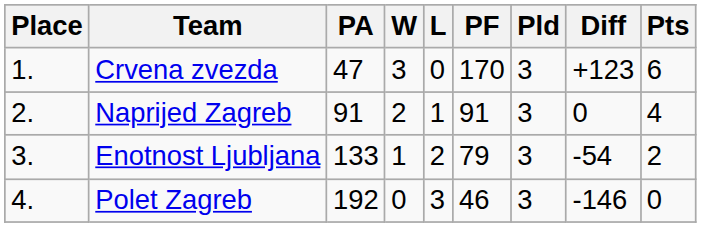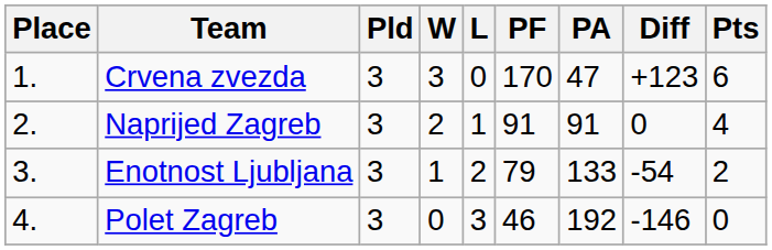 <table class="wikitable">
 <tr>
 <th>Place</th>
 <th>Team</th>
-<th>PA</th>
+<th>Pld</th>
 <th>W</th>
 <th>L</th>
 <th>PF</th>
-<th>Pld</th>
+<th>PA</th>
 <th>Diff</th>
 <th>Pts</th>
 </tr>
 <tr>
 <td>1.</td>
 <td><a href='#'>Crvena zvezda</a></td>
-<td>47</td>
+<td>3</td>
 <td>3</td>
 <td>0</td>
 <td>170</td>
-<td>3</td>
+<td>47</td>
 <td>+123</td>
 <td>6</td>
 </tr>
 <tr>
 <td>2.</td>
 <td><a href='#'>Naprijed Zagreb</a></td>
-<td>91</td>
+<td>3</td>
 <td>2</td>
 <td>1</td>
 <td>91</td>
-<td>3</td>
+<td>91</td>
 <td>0</td>
 <td>4</td>
 </tr>
 <tr>
 <td>3.</td>
 <td><a href='#'>Enotnost Ljubljana</a></td>
-<td>133</td>
+<td>3</td>
 <td>1</td>
 <td>2</td>
 <td>79</td>
-<td>3</td>
+<td>133</td>
 <td>-54</td>
 <td>2</td>
 </tr>
 <tr>
 <td>4.</td>
 <td><a href='#'>Polet Zagreb</a></td>
-<td>192</td>
+<td>3</td>
 <td>0</td>
 <td>3</td>
 <td>46</td>
-<td>3</td>
+<td>192</td>
 <td>-146</td>
 <td>0</td>
 </tr>
 </table>
